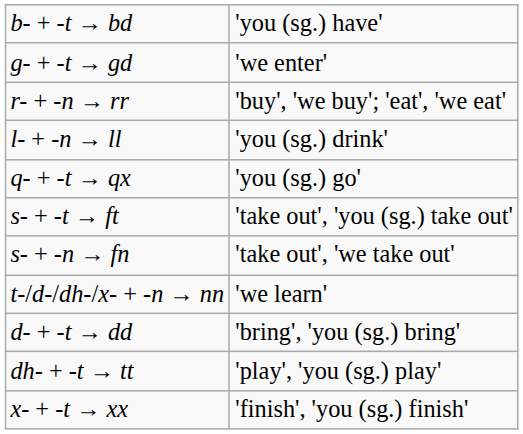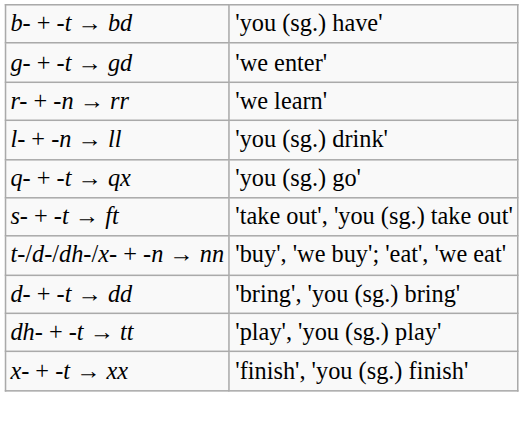 <table class="wikitable" style="margin: 1em auto 1em auto;">
 <tr>
 <td><em>b-</em> + <em>-t</em> → <em>bd</em></td>
 <td> 'you (sg.) have'</td>
 </tr>
 <tr>
 <td><em>g-</em> + <em>-t</em> → <em>gd</em></td>
 <td> 'we enter'</td>
 </tr>
 <tr>
 <td><em>r-</em> + <em>-n</em> → <em>rr</em></td>
-<td> 'buy',  'we buy';  'eat',  'we eat'</td>
+<td> 'we learn'</td>
 </tr>
 <tr>
 <td><em>l-</em> + <em>-n</em> → <em>ll</em></td>
 <td> 'you (sg.) drink'</td>
 </tr>
 <tr>
 <td><em>q-</em> + <em>-t</em> → <em>qx</em></td>
 <td> 'you (sg.) go'</td>
 </tr>
 <tr>
 <td><em>s-</em> + <em>-t</em> → <em>ft</em></td>
 <td> 'take out',  'you (sg.) take out'</td>
 </tr>
 <tr>
-<td><em>s-</em> + <em>-n</em> → <em>fn</em></td>
-<td> 'take out',  'we take out'</td>
-</tr>
-<tr>
 <td><em>t-</em>/<em>d-</em>/<em>dh-</em>/<em>x-</em> + <em>-n</em> → <em>nn</em></td>
-<td> 'we learn'</td>
+<td> 'buy',  'we buy';  'eat',  'we eat'</td>
 </tr>
 <tr>
 <td><em>d-</em> + <em>-t</em> → <em>dd</em></td>
 <td> 'bring',  'you (sg.) bring'</td>
 </tr>
 <tr>
 <td><em>dh-</em> + <em>-t</em> → <em>tt</em></td>
 <td> 'play',  'you (sg.) play'</td>
 </tr>
 <tr>
 <td><em>x-</em> + <em>-t</em> → <em>xx</em></td>
 <td> 'finish',  'you (sg.) finish'</td>
 </tr>
 </table>
